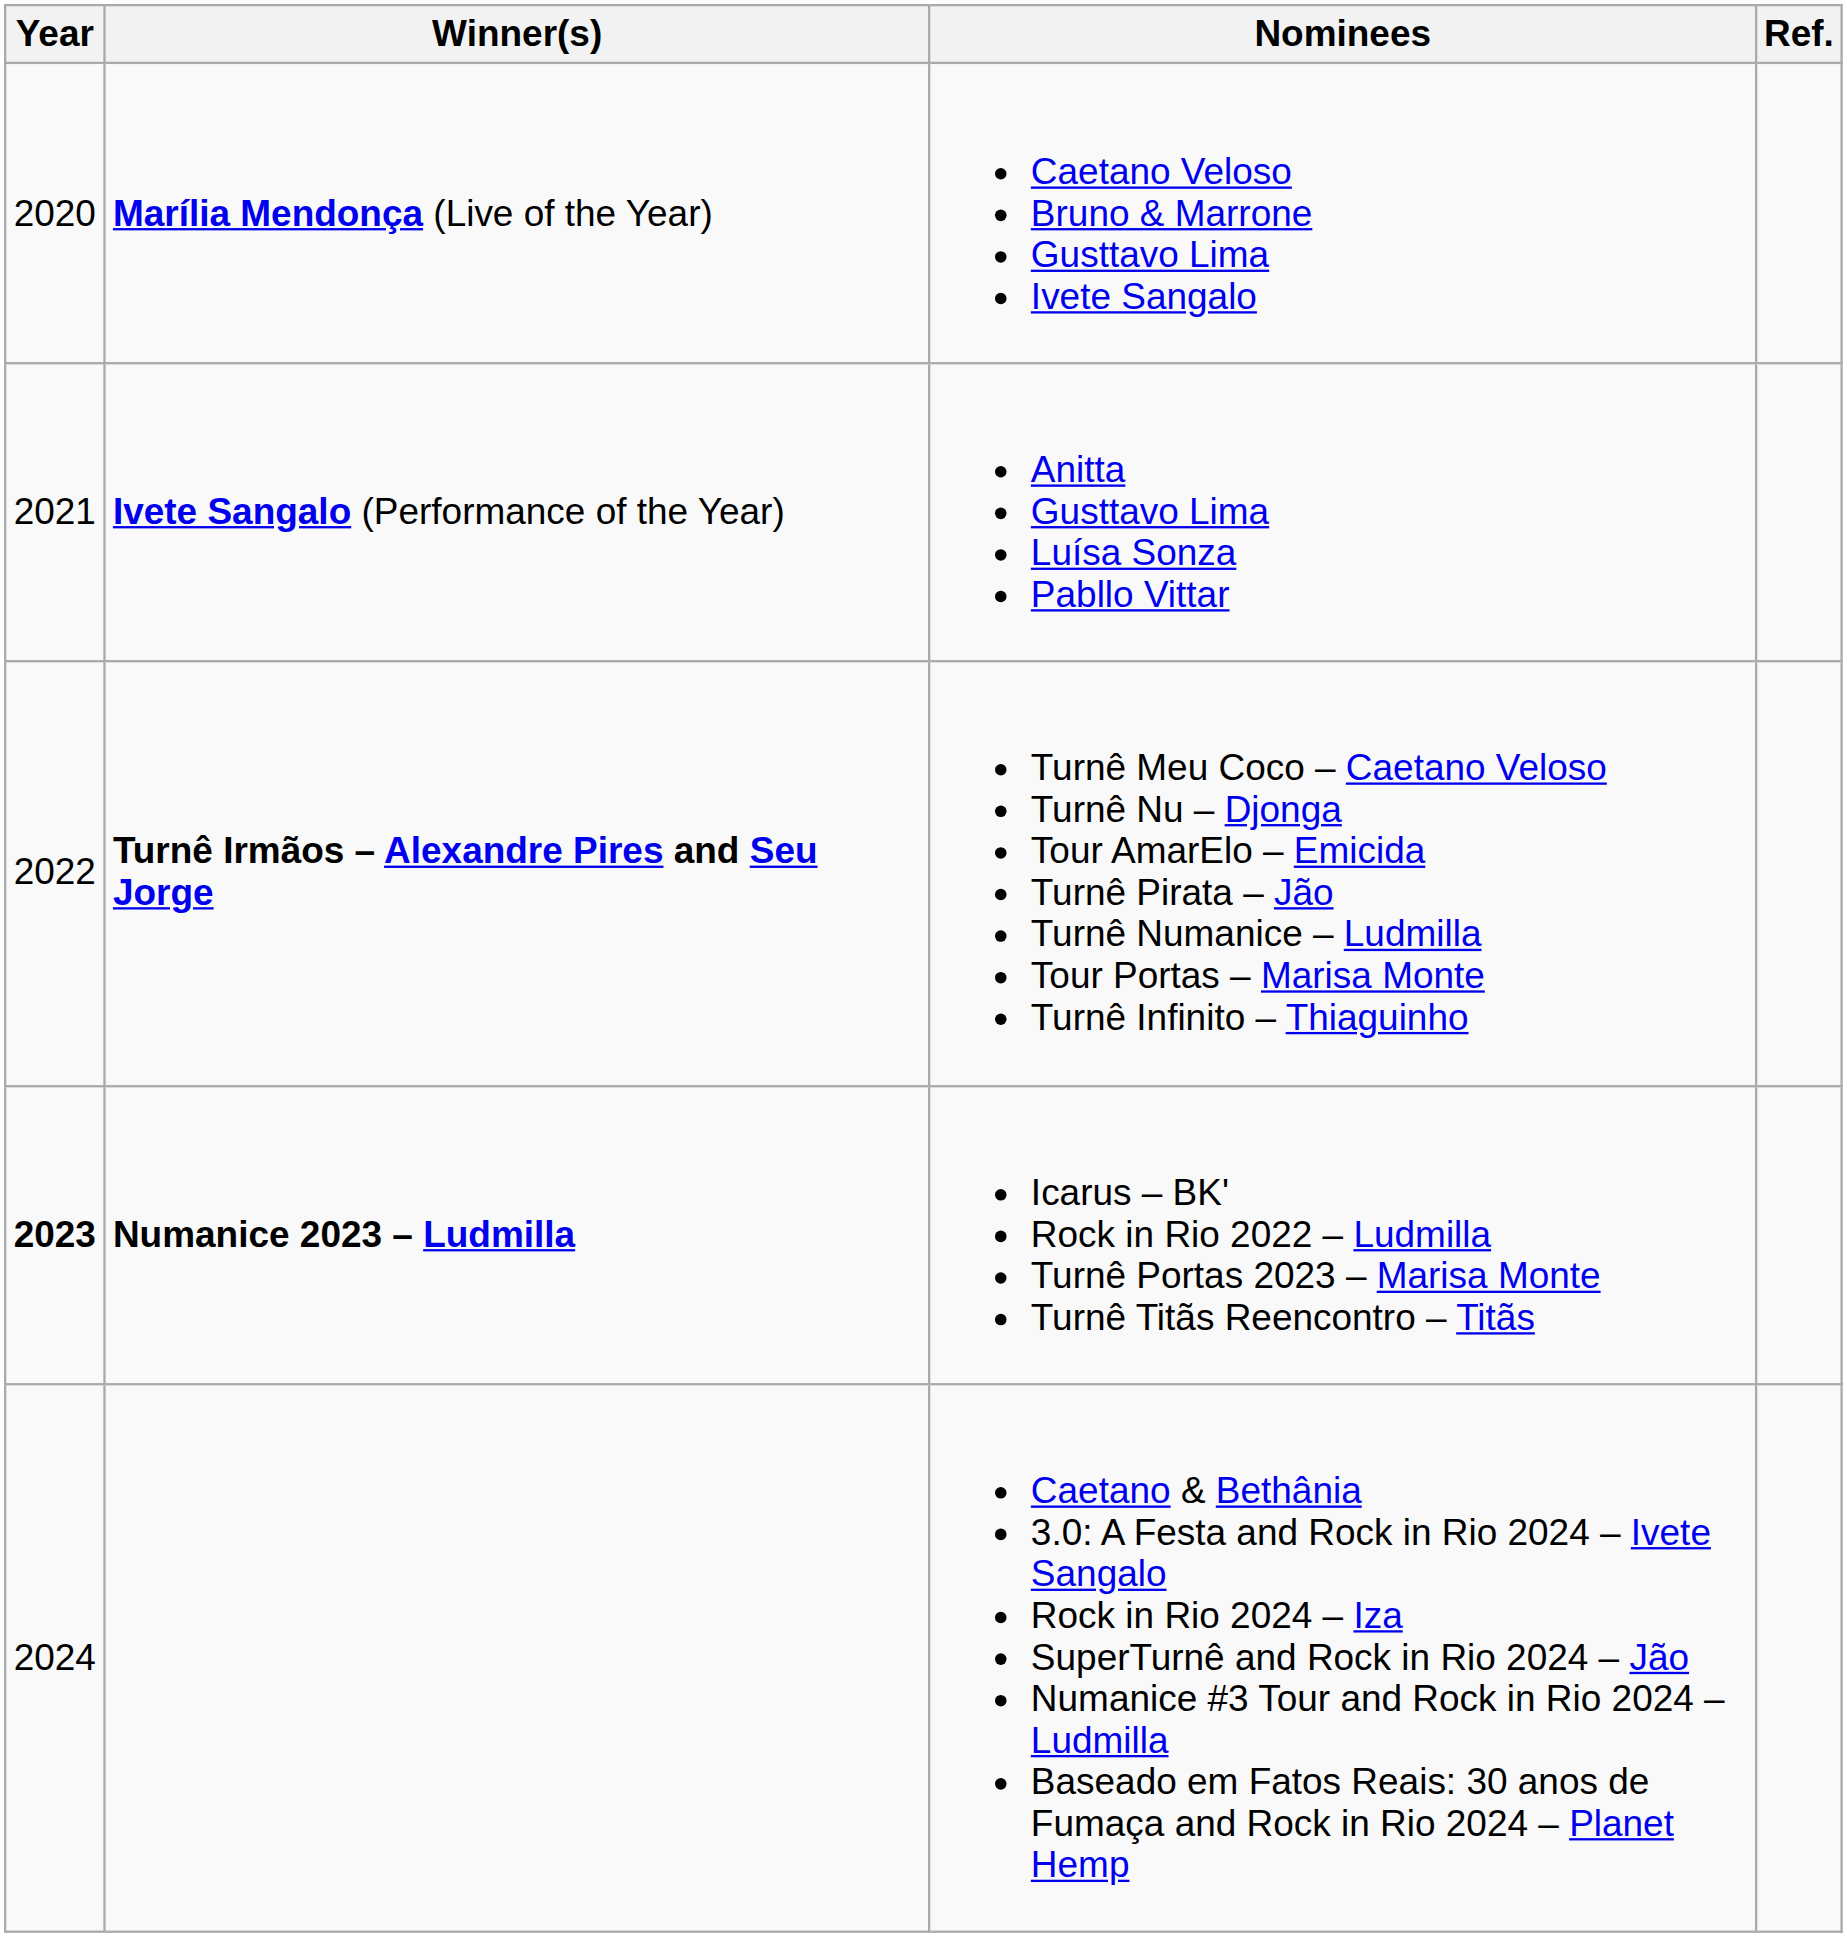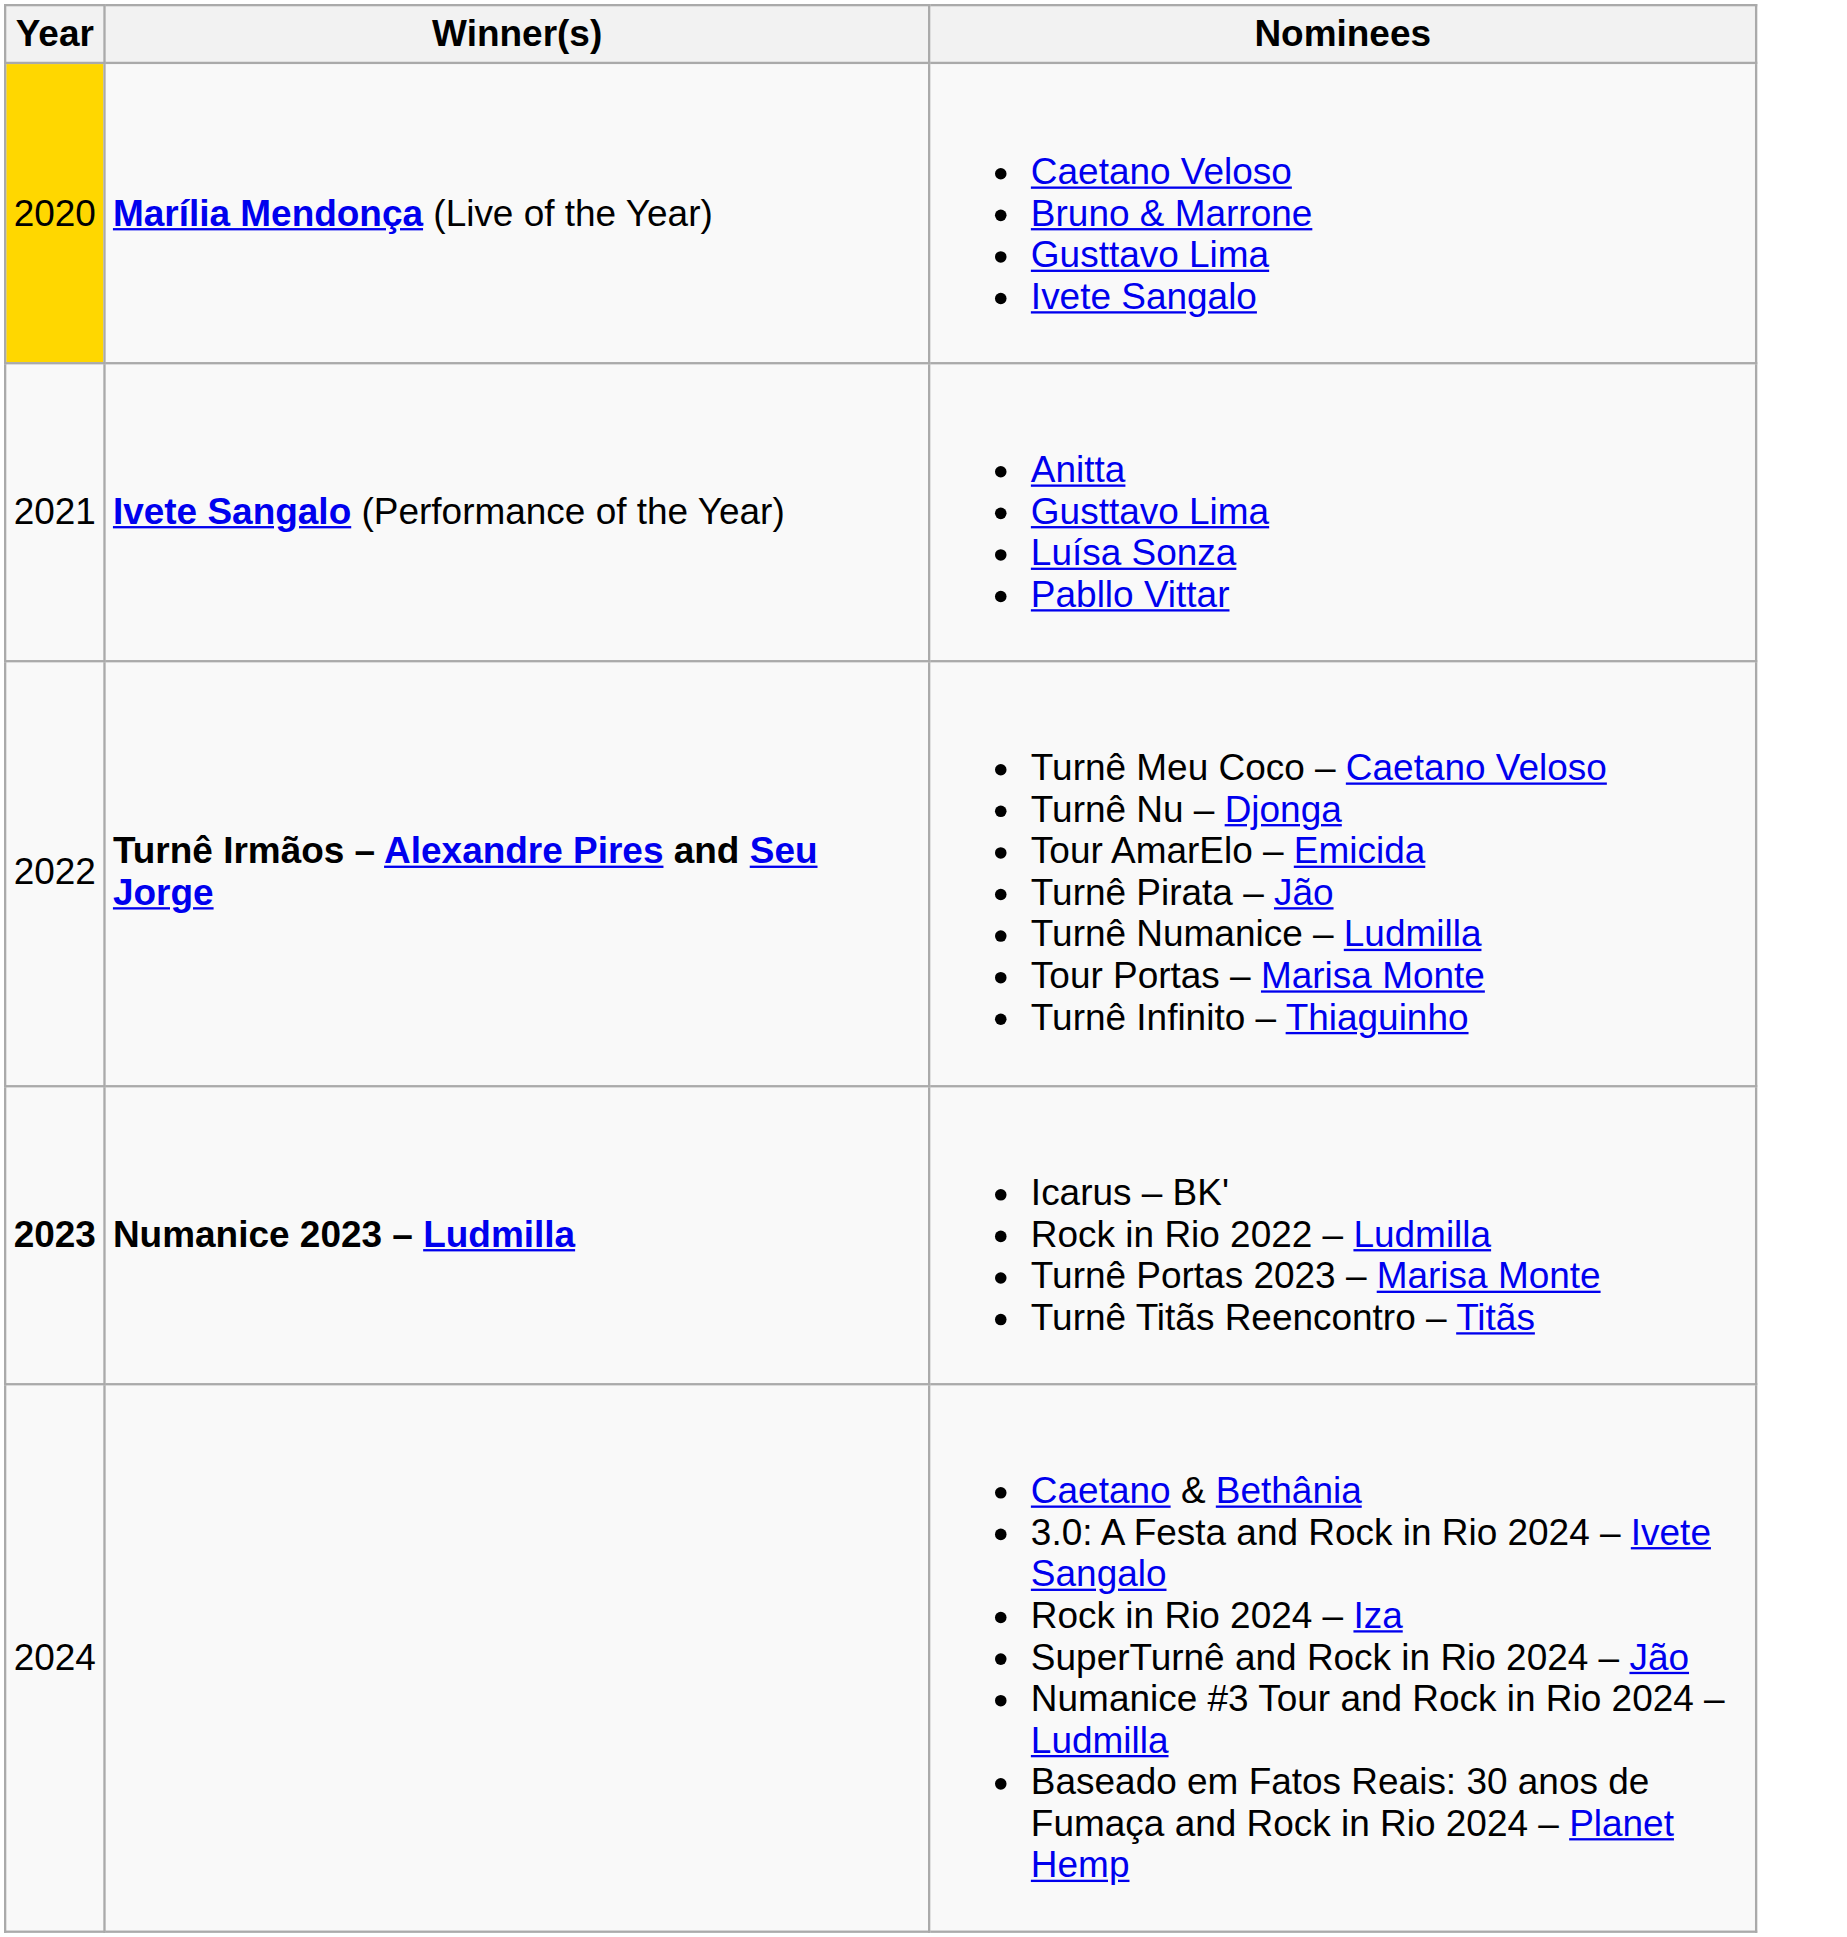 <table class="wikitable sortable">
 <tr>
 <th style="width:5px;"><strong>Year</strong></th>
 <th style="width:350px;"><strong>Winner(s)</strong></th>
 <th style="width:350px;"><strong>Nominees</strong></th>
-<th class="unsortable">Ref.</th>
 </tr>
 <tr>
-<td align="center">2020</td>
+<td align="center" style="background: gold;">2020</td>
 <td><strong><a href='#'>Marília Mendonça</a></strong> (Live of the Year)</td>
 <td><br><ul><li><a href='#'>Caetano Veloso</a></li><li><a href='#'>Bruno & Marrone</a></li><li><a href='#'>Gusttavo Lima</a></li><li><a href='#'>Ivete Sangalo</a></li></ul></td>
-<td></td>
 </tr>
 <tr>
 <td align="center">2021</td>
 <td><strong><a href='#'>Ivete Sangalo</a></strong> (Performance of the Year)</td>
 <td><br><ul><li><a href='#'>Anitta</a></li><li><a href='#'>Gusttavo Lima</a></li><li><a href='#'>Luísa Sonza</a></li><li><a href='#'>Pabllo Vittar</a></li></ul></td>
-<td></td>
 </tr>
 <tr>
 <td align="center">2022</td>
 <td><strong>Turnê Irmãos – <a href='#'>Alexandre Pires</a> and <a href='#'>Seu Jorge</a></strong></td>
 <td><br><ul><li>Turnê Meu Coco – <a href='#'>Caetano Veloso</a></li><li>Turnê Nu – <a href='#'>Djonga</a></li><li>Tour AmarElo – <a href='#'>Emicida</a></li><li>Turnê Pirata – <a href='#'>Jão</a></li><li>Turnê Numanice – <a href='#'>Ludmilla</a></li><li>Tour Portas – <a href='#'>Marisa Monte</a></li><li>Turnê Infinito – <a href='#'>Thiaguinho</a></li></ul></td>
-<td></td>
 </tr>
 <tr>
 <td align="center"><strong>2023</strong></td>
 <td><strong>Numanice 2023 – <a href='#'>Ludmilla</a></strong></td>
 <td><br><ul><li>Icarus – BK'</li><li>Rock in Rio 2022 – <a href='#'>Ludmilla</a></li><li>Turnê Portas 2023 – <a href='#'>Marisa Monte</a></li><li>Turnê Titãs Reencontro – <a href='#'>Titãs</a></li></ul></td>
-<td></td>
 </tr>
 <tr>
 <td align="center">2024</td>
 <td></td>
 <td><br><ul><li><a href='#'>Caetano</a> & <a href='#'>Bethânia</a></li><li>3.0: A Festa and Rock in Rio 2024 – <a href='#'>Ivete Sangalo</a></li><li>Rock in Rio 2024 – <a href='#'>Iza</a></li><li>SuperTurnê and Rock in Rio 2024 – <a href='#'>Jão</a></li><li>Numanice #3 Tour and Rock in Rio 2024 – <a href='#'>Ludmilla</a></li><li>Baseado em Fatos Reais: 30 anos de Fumaça and Rock in Rio 2024 – <a href='#'>Planet Hemp</a></li></ul></td>
-<td></td>
 </tr>
 </table>
